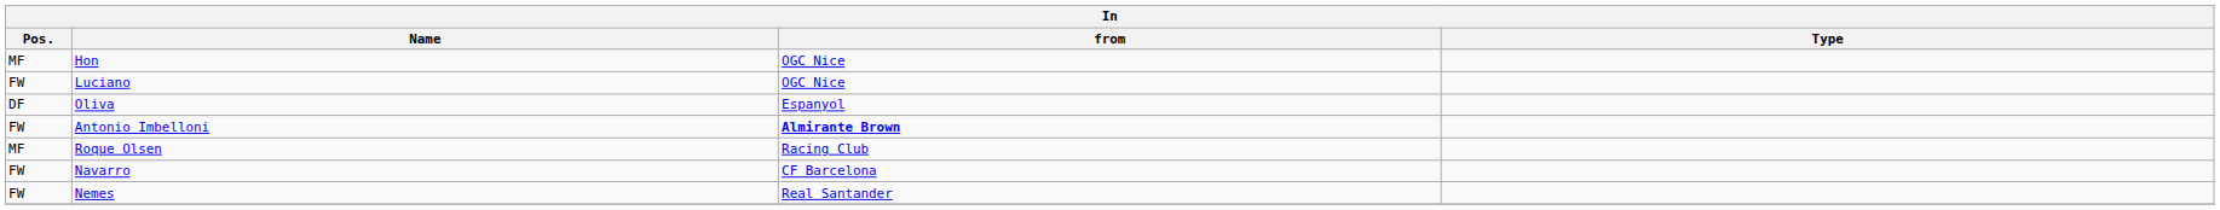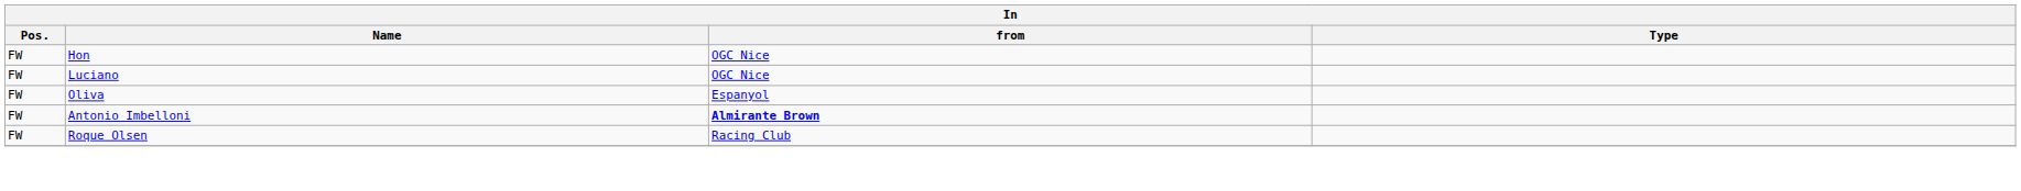 <table class="wikitable" style="font-size:90%;width:99%;">
 <tr>
 <th colspan="4">In</th>
 </tr>
 <tr>
 <th width=3%>Pos.</th>
 <th width=32%>Name</th>
 <th width=30%>from</th>
 <th width=35%>Type</th>
 </tr>
 <tr>
-<td>MF</td>
+<td>FW</td>
 <td><a href='#'>Hon</a></td>
 <td><a href='#'>OGC Nice</a></td>
 <td></td>
 </tr>
 <tr>
 <td>FW</td>
 <td><a href='#'>Luciano</a></td>
 <td><a href='#'>OGC Nice</a></td>
 <td></td>
 </tr>
 <tr>
-<td>DF</td>
+<td>FW</td>
 <td><a href='#'>Oliva</a></td>
 <td><a href='#'>Espanyol</a></td>
 <td></td>
 </tr>
 <tr>
 <td>FW</td>
 <td><a href='#'>Antonio Imbelloni</a></td>
 <td><strong><a href='#'>Almirante Brown</a></strong></td>
 <td></td>
 </tr>
 <tr>
-<td>MF</td>
+<td>FW</td>
 <td><a href='#'>Roque Olsen</a></td>
 <td><a href='#'>Racing Club</a></td>
 <td></td>
 </tr>
 <tr>
-<td>FW</td>
-<td><a href='#'>Navarro</a></td>
-<td><a href='#'>CF Barcelona</a></td>
-<td></td>
-</tr>
-<tr>
-<td>FW</td>
-<td><a href='#'>Nemes</a></td>
-<td><a href='#'>Real Santander</a></td>
-<td></td>
-</tr>
-<tr>
 </tr>
 </table>
